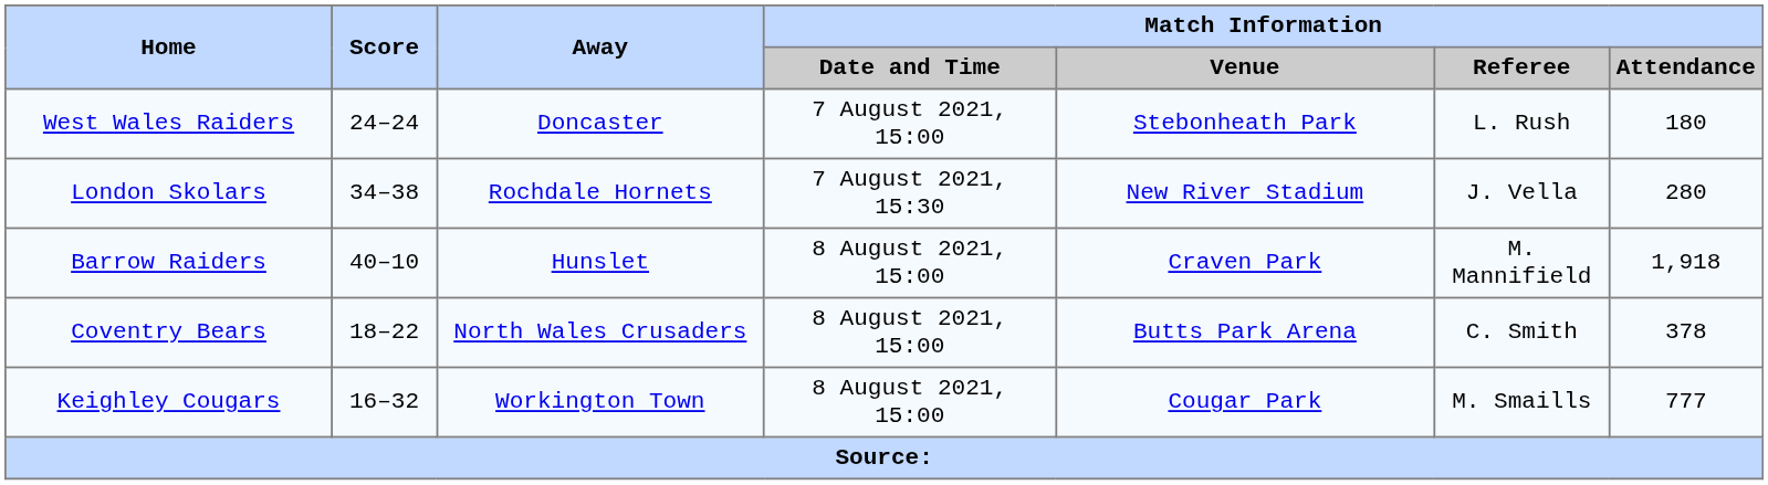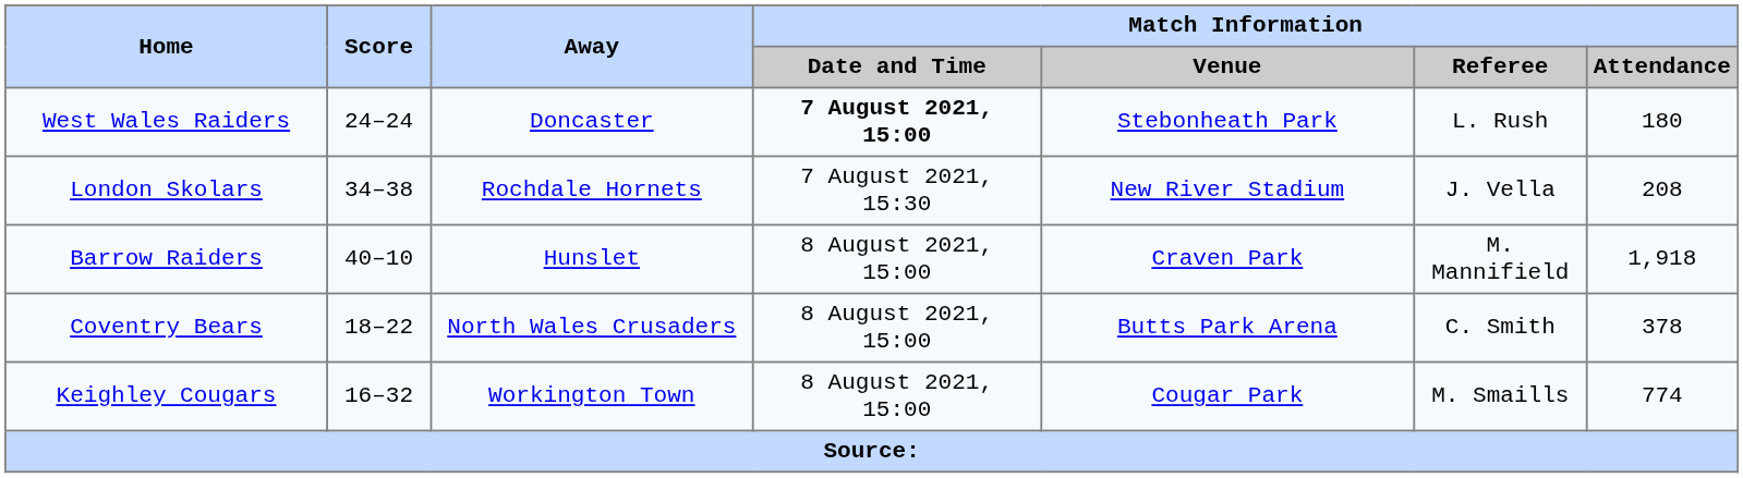 <table border=1 style="border-collapse:collapse; font-size:90%; text-align:center;" cellpadding=3 cellspacing=0 width=100%>
 <tr style="background:#C1D8ff;">
 <th scope="col" rowspan=2 width=19%>Home</th>
 <th scope="col" rowspan=2 width=6%>Score</th>
 <th scope="col" rowspan=2 width=19%>Away</th>
 <th colspan=4>Match Information</th>
 </tr>
 <tr style="background:#CCCCCC;">
 <th scope="col" width=17%>Date and Time</th>
 <th scope="col" width=22%>Venue</th>
 <th scope="col" width=10%>Referee</th>
 <th scope="col" width=7%>Attendance</th>
 </tr>
 <tr style="background:#F5FAFF;">
 <td> <a href='#'>West Wales Raiders</a></td>
 <td>24–24</td>
 <td> <a href='#'>Doncaster</a></td>
-<td>7 August 2021, 15:00</td>
+<td><strong>7 August 2021, 15:00</strong></td>
 <td><a href='#'>Stebonheath Park</a></td>
 <td>L. Rush</td>
 <td>180</td>
 </tr>
 <tr style="background:#F5FAFF;">
 <td> <a href='#'>London Skolars</a></td>
 <td>34–38</td>
 <td> <a href='#'>Rochdale Hornets</a></td>
 <td>7 August 2021, 15:30</td>
 <td><a href='#'>New River Stadium</a></td>
 <td>J. Vella</td>
-<td>280</td>
+<td>208</td>
 </tr>
 <tr style="background:#F5FAFF;">
 <td> <a href='#'>Barrow Raiders</a></td>
 <td>40–10</td>
 <td> <a href='#'>Hunslet</a></td>
 <td>8 August 2021, 15:00</td>
 <td><a href='#'>Craven Park</a></td>
 <td>M. Mannifield</td>
 <td>1,918</td>
 </tr>
 <tr style="background:#F5FAFF;">
 <td> <a href='#'>Coventry Bears</a></td>
 <td>18–22</td>
 <td> <a href='#'>North Wales Crusaders</a></td>
 <td>8 August 2021, 15:00</td>
 <td><a href='#'>Butts Park Arena</a></td>
 <td>C. Smith</td>
 <td>378</td>
 </tr>
 <tr style="background:#F5FAFF;">
 <td> <a href='#'>Keighley Cougars</a></td>
 <td>16–32</td>
 <td> <a href='#'>Workington Town</a></td>
 <td>8 August 2021, 15:00</td>
 <td><a href='#'>Cougar Park</a></td>
 <td>M. Smaills</td>
-<td>777</td>
+<td>774</td>
 </tr>
 <tr style="background:#c1d8ff;">
 <th colspan=7>Source:</th>
 </tr>
 </table>
